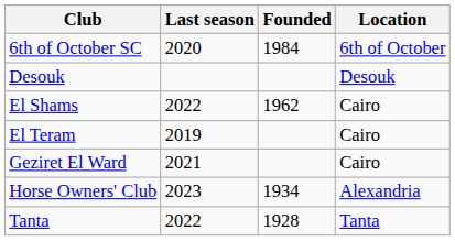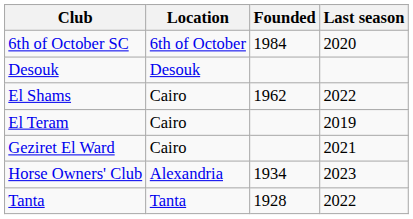 <table class="wikitable sortable">
 <tr>
 <th>Club</th>
+<th>Location</th>
+<th>Founded</th>
 <th>Last season</th>
-<th>Founded</th>
-<th>Location</th>
 </tr>
 <tr>
 <td><a href='#'>6th of October SC</a></td>
+<td><a href='#'>6th of October</a></td>
+<td>1984</td>
 <td>2020</td>
-<td>1984</td>
-<td><a href='#'>6th of October</a></td>
 </tr>
 <tr>
 <td><a href='#'>Desouk</a></td>
+<td><a href='#'>Desouk</a></td>
 <td></td>
 <td></td>
-<td><a href='#'>Desouk</a></td>
 </tr>
 <tr>
 <td><a href='#'>El Shams</a></td>
+<td>Cairo</td>
+<td>1962</td>
 <td>2022</td>
-<td>1962</td>
-<td>Cairo</td>
 </tr>
 <tr>
 <td><a href='#'>El Teram</a></td>
+<td>Cairo</td>
+<td></td>
 <td>2019</td>
-<td></td>
-<td>Cairo</td>
 </tr>
 <tr>
 <td><a href='#'>Geziret El Ward</a></td>
+<td>Cairo</td>
+<td></td>
 <td>2021</td>
-<td></td>
-<td>Cairo</td>
 </tr>
 <tr>
 <td><a href='#'>Horse Owners' Club</a></td>
+<td><a href='#'>Alexandria</a></td>
+<td>1934</td>
 <td>2023</td>
-<td>1934</td>
-<td><a href='#'>Alexandria</a></td>
 </tr>
 <tr>
 <td><a href='#'>Tanta</a></td>
+<td><a href='#'>Tanta</a></td>
+<td>1928</td>
 <td>2022</td>
-<td>1928</td>
-<td><a href='#'>Tanta</a></td>
 </tr>
 </table>
